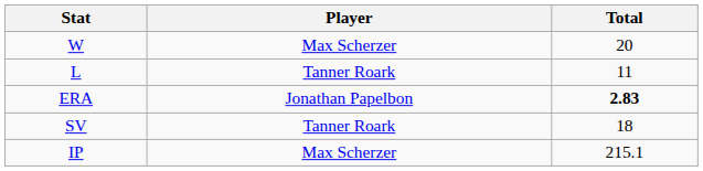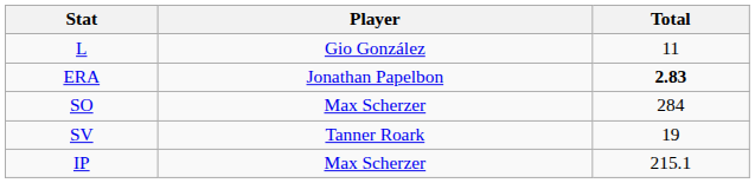 <table class="wikitable" style="width:33%;">
 <tr style="text-align:center; background:#ddd;">
 <th style="width:5%;">Stat</th>
 <th style="width:15%;">Player</th>
 <th style="width:5%;">Total</th>
 </tr>
 <tr align=center>
-<td><a href='#'>W</a></td>
-<td><a href='#'>Max Scherzer</a></td>
-<td>20</td>
-</tr>
-<tr align=center>
 <td><a href='#'>L</a></td>
-<td><a href='#'>Tanner Roark</a></td>
+<td><a href='#'>Gio González</a></td>
 <td>11</td>
 </tr>
 <tr align=center>
 <td><a href='#'>ERA</a></td>
 <td><a href='#'>Jonathan Papelbon</a></td>
 <td><strong>2.83</strong></td>
 </tr>
 <tr align=center>
+<td><a href='#'>SO</a></td>
+<td><a href='#'>Max Scherzer</a></td>
+<td>284</td>
+</tr>
+<tr align=center>
 <td><a href='#'>SV</a></td>
 <td><a href='#'>Tanner Roark</a></td>
-<td>18</td>
+<td>19</td>
 </tr>
 <tr align=center>
 <td><a href='#'>IP</a></td>
 <td><a href='#'>Max Scherzer</a></td>
 <td>215.1</td>
 </tr>
 </table>
